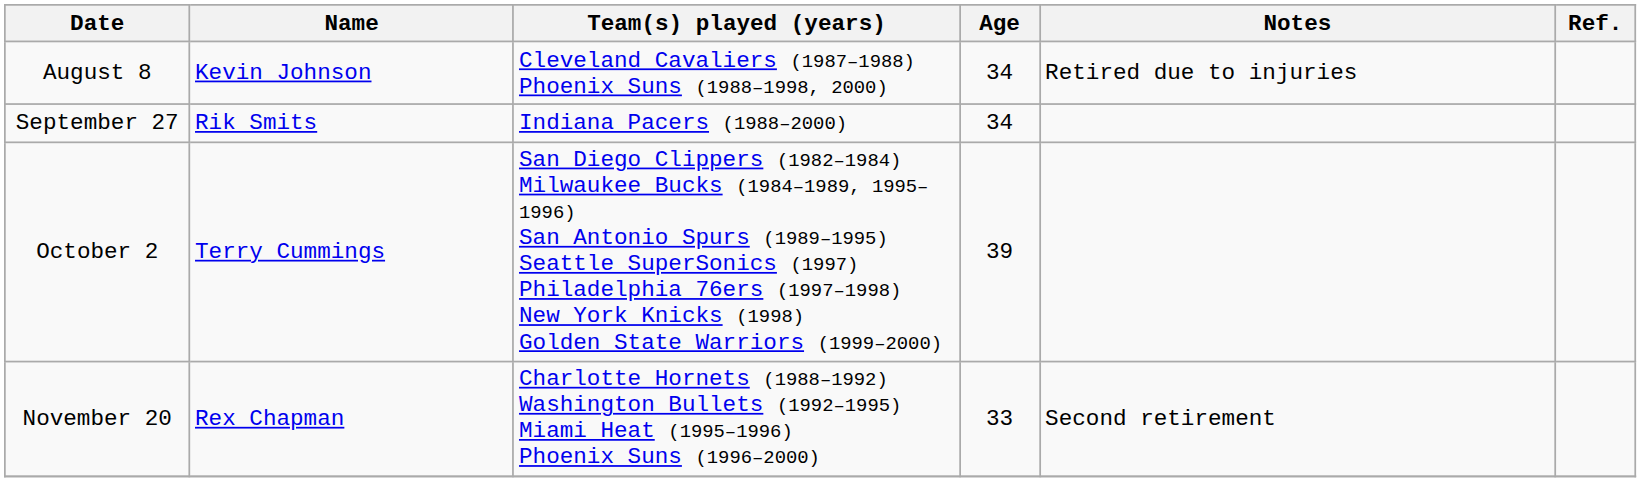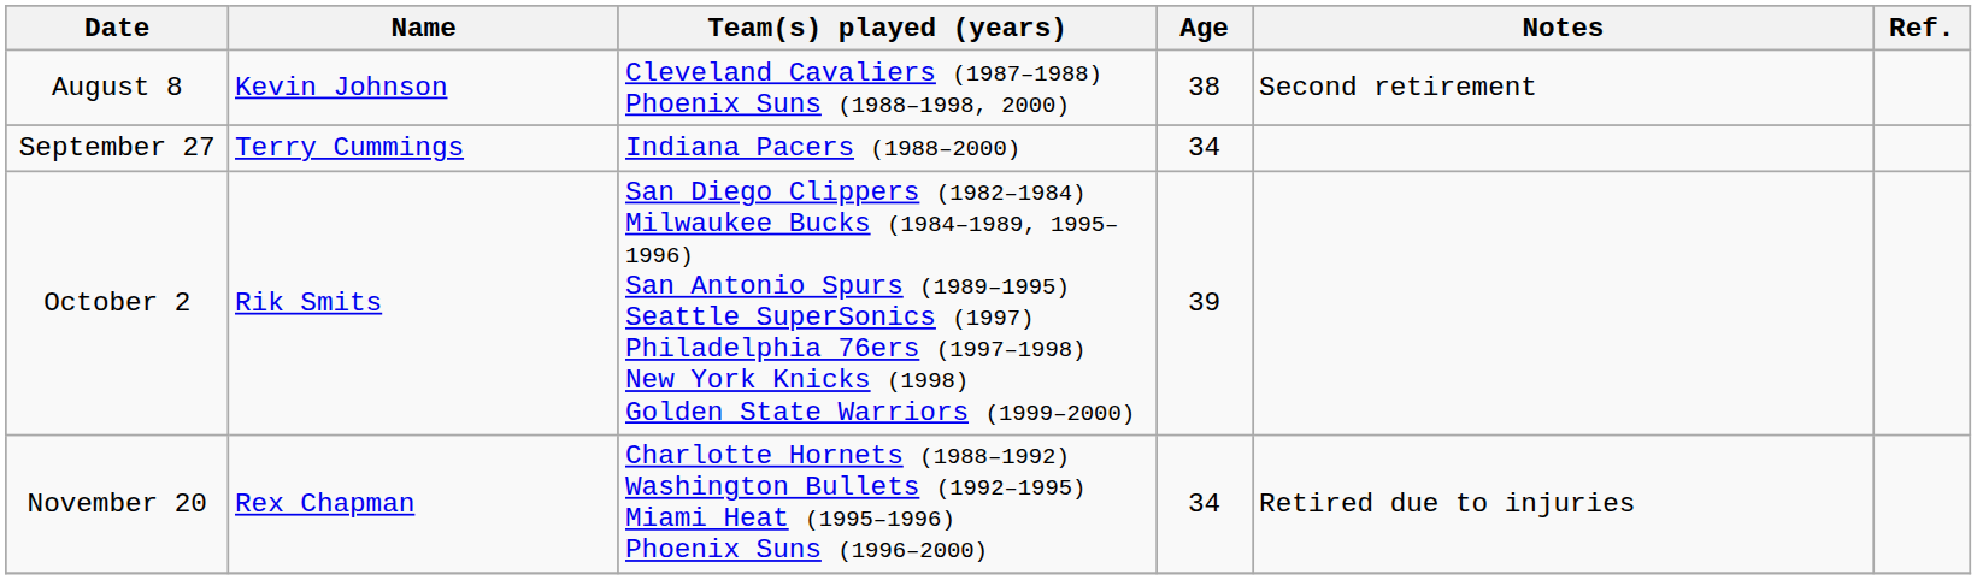 <table class="wikitable">
 <tr>
 <th style="width:100px">Date</th>
 <th style="width:180px">Name</th>
 <th style="width:250px">Team(s) played (years)</th>
 <th style="width:40px">Age</th>
 <th style="width:290px">Notes</th>
 <th style="width:40px">Ref.</th>
 </tr>
 <tr>
 <td align=center>August 8</td>
 <td><a href='#'>Kevin Johnson</a></td>
 <td><a href='#'>Cleveland Cavaliers</a> <small>(1987–1988)</small><br><a href='#'>Phoenix Suns</a> <small>(1988–1998, 2000)</small></td>
-<td align=center>34</td>
-<td>Retired due to injuries</td>
+<td align=center>38</td>
+<td>Second retirement</td>
 <td align=center></td>
 </tr>
 <tr>
 <td align=center>September 27</td>
-<td><a href='#'>Rik Smits</a></td>
+<td><a href='#'>Terry Cummings</a></td>
 <td><a href='#'>Indiana Pacers</a> <small>(1988–2000)</small></td>
 <td align=center>34</td>
 <td></td>
 <td align=center></td>
 </tr>
 <tr>
 <td align=center>October 2</td>
-<td><a href='#'>Terry Cummings</a></td>
+<td><a href='#'>Rik Smits</a></td>
 <td><a href='#'>San Diego Clippers</a> <small>(1982–1984)</small><br><a href='#'>Milwaukee Bucks</a> <small>(1984–1989, 1995–1996)</small><br><a href='#'>San Antonio Spurs</a> <small>(1989–1995)</small><br><a href='#'>Seattle SuperSonics</a> <small>(1997)</small><br><a href='#'>Philadelphia 76ers</a> <small>(1997–1998)</small><br><a href='#'>New York Knicks</a> <small>(1998)</small><br><a href='#'>Golden State Warriors</a> <small>(1999–2000)</small></td>
 <td align=center>39</td>
 <td></td>
 <td align=center></td>
 </tr>
 <tr>
 <td align=center>November 20</td>
 <td><a href='#'>Rex Chapman</a></td>
 <td><a href='#'>Charlotte Hornets</a> <small>(1988–1992)</small><br><a href='#'>Washington Bullets</a> <small>(1992–1995)</small><br><a href='#'>Miami Heat</a> <small>(1995–1996)</small><br><a href='#'>Phoenix Suns</a> <small>(1996–2000)</small></td>
-<td align=center>33</td>
-<td>Second retirement</td>
+<td align=center>34</td>
+<td>Retired due to injuries</td>
 <td align=center></td>
 </tr>
 <tr>
 </tr>
 </table>
